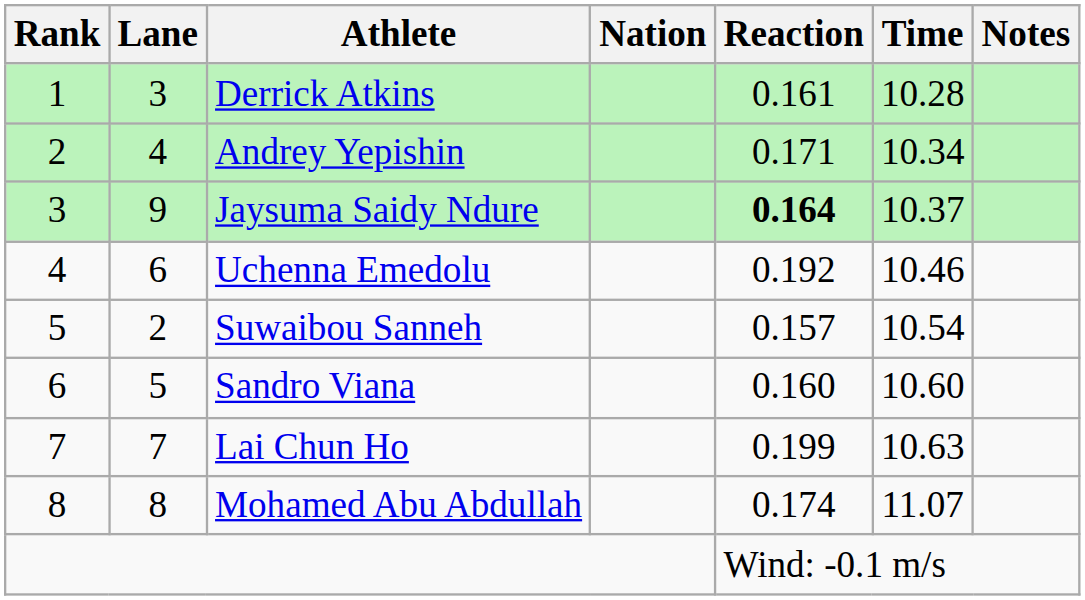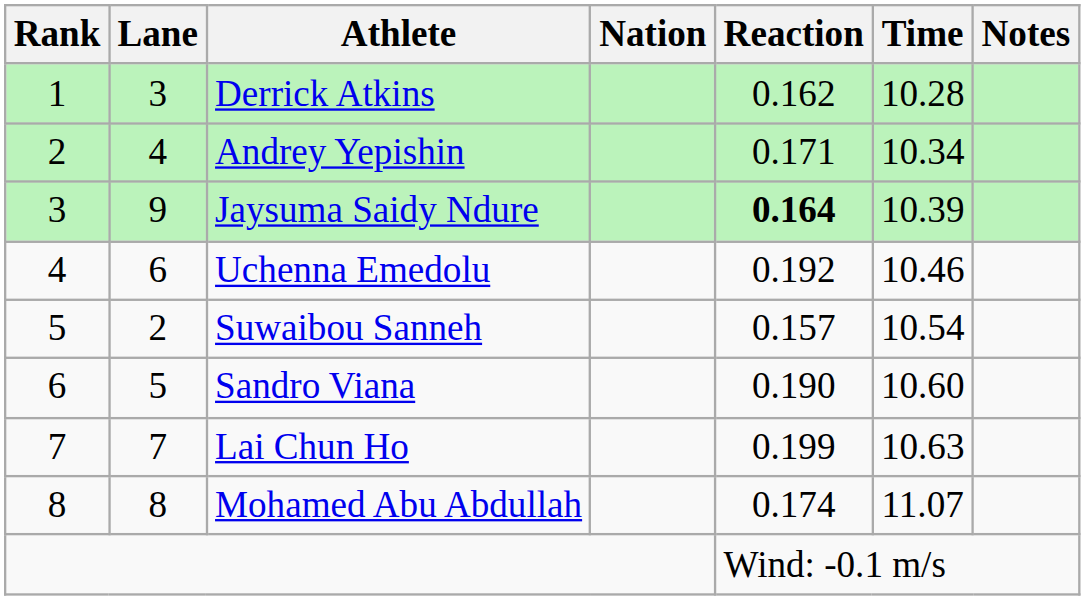 <table class="wikitable sortable" style="text-align:center">
 <tr>
 <th>Rank</th>
 <th>Lane</th>
 <th>Athlete</th>
 <th>Nation</th>
 <th>Reaction</th>
 <th>Time</th>
 <th>Notes</th>
 </tr>
 <tr bgcolor=bbf3bb>
 <td>1</td>
 <td>3</td>
 <td align="left"><a href='#'>Derrick Atkins</a></td>
 <td align="left"></td>
-<td>0.161</td>
+<td>0.162</td>
 <td>10.28</td>
 <td></td>
 </tr>
 <tr bgcolor=bbf3bb>
 <td>2</td>
 <td>4</td>
 <td align="left"><a href='#'>Andrey Yepishin</a></td>
 <td align="left"></td>
 <td>0.171</td>
 <td>10.34</td>
 <td></td>
 </tr>
 <tr bgcolor=bbf3bb>
 <td>3</td>
 <td>9</td>
 <td align="left"><a href='#'>Jaysuma Saidy Ndure</a></td>
 <td align="left"></td>
 <td><strong>0.164</strong></td>
-<td>10.37</td>
+<td>10.39</td>
 <td></td>
 </tr>
 <tr>
 <td>4</td>
 <td>6</td>
 <td align="left"><a href='#'>Uchenna Emedolu</a></td>
 <td align="left"></td>
 <td>0.192</td>
 <td>10.46</td>
 <td></td>
 </tr>
 <tr>
 <td>5</td>
 <td>2</td>
 <td align="left"><a href='#'>Suwaibou Sanneh</a></td>
 <td align="left"></td>
 <td>0.157</td>
 <td>10.54</td>
 <td></td>
 </tr>
 <tr>
 <td>6</td>
 <td>5</td>
 <td align="left"><a href='#'>Sandro Viana</a></td>
 <td align="left"></td>
-<td>0.160</td>
+<td>0.190</td>
 <td>10.60</td>
 <td></td>
 </tr>
 <tr>
 <td>7</td>
 <td>7</td>
 <td align="left"><a href='#'>Lai Chun Ho</a></td>
 <td align="left"></td>
 <td>0.199</td>
 <td>10.63</td>
 <td></td>
 </tr>
 <tr>
 <td>8</td>
 <td>8</td>
 <td align="left"><a href='#'>Mohamed Abu Abdullah</a></td>
 <td align="left"></td>
 <td>0.174</td>
 <td>11.07</td>
 <td></td>
 </tr>
 <tr>
 <td colspan=4></td>
 <td colspan=4 align=left>Wind: -0.1 m/s</td>
 </tr>
 </table>
